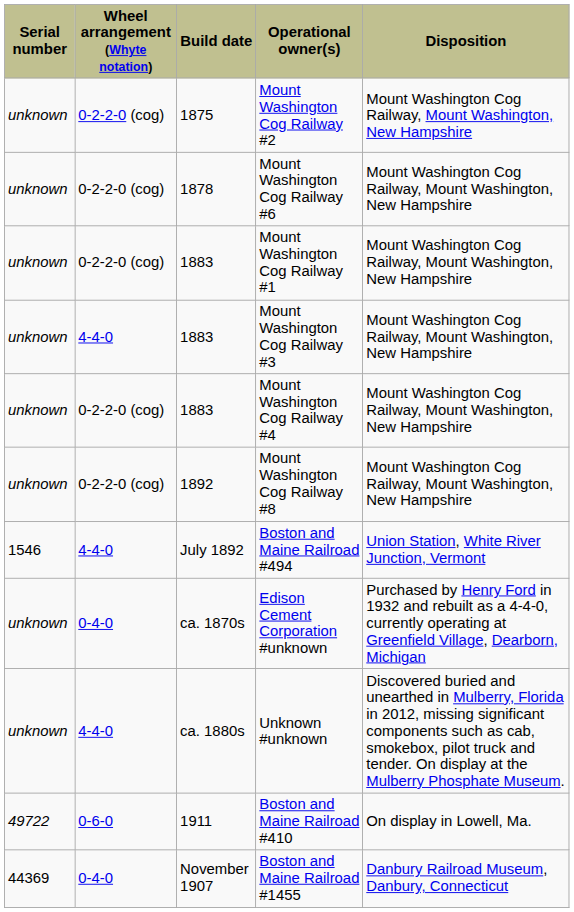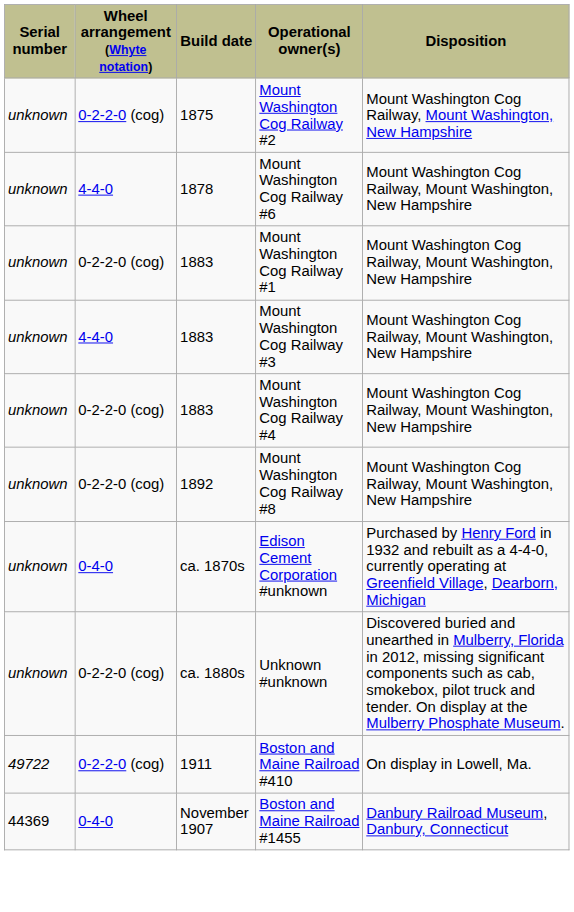 <table class="wikitable">
 <tr>
 <th style=background-color:#c0c090>Serial number</th>
 <th style=background-color:#c0c090>Wheel arrangement<br><small>(<a href='#'>Whyte notation</a>)</small></th>
 <th style=background-color:#c0c090>Build date</th>
 <th style=background-color:#c0c090>Operational owner(s)</th>
 <th style=background-color:#c0c090>Disposition</th>
 </tr>
 <tr>
 <td><em>unknown</em></td>
 <td><a href='#'>0-2-2-0</a> (cog)</td>
 <td>1875</td>
 <td><a href='#'>Mount Washington Cog Railway</a> #2</td>
 <td>Mount Washington Cog Railway, <a href='#'>Mount Washington, New Hampshire</a></td>
 </tr>
 <tr>
 <td><em>unknown</em></td>
-<td>0-2-2-0 (cog)</td>
+<td><a href='#'>4-4-0</a></td>
 <td>1878</td>
 <td>Mount Washington Cog Railway #6</td>
 <td>Mount Washington Cog Railway, Mount Washington, New Hampshire</td>
 </tr>
 <tr>
 <td><em>unknown</em></td>
 <td>0-2-2-0 (cog)</td>
 <td>1883</td>
 <td>Mount Washington Cog Railway #1</td>
 <td>Mount Washington Cog Railway, Mount Washington, New Hampshire</td>
 </tr>
 <tr>
 <td><em>unknown</em></td>
 <td><a href='#'>4-4-0</a></td>
 <td>1883</td>
 <td>Mount Washington Cog Railway #3</td>
 <td>Mount Washington Cog Railway, Mount Washington, New Hampshire</td>
 </tr>
 <tr>
 <td><em>unknown</em></td>
 <td>0-2-2-0 (cog)</td>
 <td>1883</td>
 <td>Mount Washington Cog Railway #4</td>
 <td>Mount Washington Cog Railway, Mount Washington, New Hampshire</td>
 </tr>
 <tr>
 <td><em>unknown</em></td>
 <td>0-2-2-0 (cog)</td>
 <td>1892</td>
 <td>Mount Washington Cog Railway #8</td>
 <td>Mount Washington Cog Railway, Mount Washington, New Hampshire</td>
 </tr>
 <tr>
-<td>1546</td>
-<td><a href='#'>4-4-0</a></td>
-<td>July 1892</td>
-<td><a href='#'>Boston and Maine Railroad</a> #494</td>
-<td><a href='#'>Union Station</a>, <a href='#'>White River Junction, Vermont</a></td>
-</tr>
-<tr>
 <td><em>unknown</em></td>
 <td><a href='#'>0-4-0</a></td>
 <td>ca. 1870s</td>
 <td><a href='#'>Edison Cement Corporation</a> #unknown</td>
 <td>Purchased by <a href='#'>Henry Ford</a> in 1932 and rebuilt as a 4-4-0, currently operating at <a href='#'>Greenfield Village</a>, <a href='#'>Dearborn, Michigan</a></td>
 </tr>
 <tr>
 <td><em>unknown</em></td>
-<td><a href='#'>4-4-0</a></td>
+<td>0-2-2-0 (cog)</td>
 <td>ca. 1880s</td>
 <td>Unknown #unknown</td>
 <td>Discovered buried and unearthed in <a href='#'>Mulberry, Florida</a> in 2012, missing significant components such as cab, smokebox, pilot truck and tender. On display at the <a href='#'>Mulberry Phosphate Museum</a>.</td>
 </tr>
 <tr>
 <td><em>49722</em></td>
-<td><a href='#'>0-6-0</a></td>
+<td><a href='#'>0-2-2-0</a> (cog)</td>
 <td>1911</td>
 <td><a href='#'>Boston and Maine Railroad</a> #410</td>
 <td>On display in Lowell, Ma.</td>
 </tr>
 <tr>
 <td>44369</td>
 <td><a href='#'>0-4-0</a></td>
 <td>November 1907</td>
 <td><a href='#'>Boston and Maine Railroad</a> #1455</td>
 <td><a href='#'>Danbury Railroad Museum</a>, <a href='#'>Danbury, Connecticut</a></td>
 </tr>
 </table>
